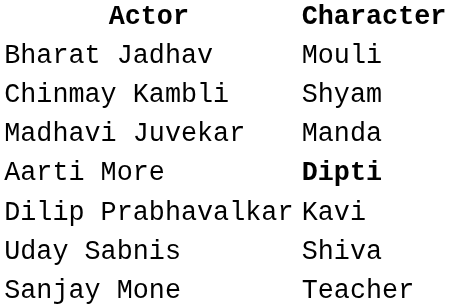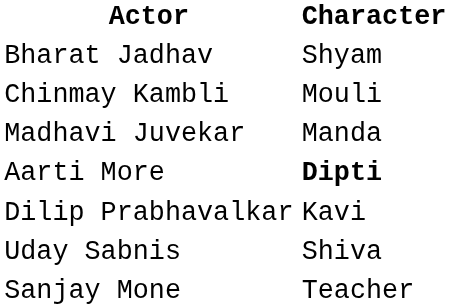 <table>
 <tr>
 <th>Actor</th>
 <th>Character</th>
 </tr>
 <tr>
 <td>Bharat Jadhav</td>
-<td>Mouli</td>
+<td>Shyam</td>
 </tr>
 <tr>
 <td>Chinmay Kambli</td>
-<td>Shyam</td>
+<td>Mouli</td>
 </tr>
 <tr>
 <td>Madhavi Juvekar</td>
 <td>Manda</td>
 </tr>
 <tr>
 <td>Aarti More</td>
 <td><strong>Dipti</strong></td>
 </tr>
 <tr>
 <td>Dilip Prabhavalkar</td>
 <td>Kavi</td>
 </tr>
 <tr>
 <td>Uday Sabnis</td>
 <td>Shiva</td>
 </tr>
 <tr>
 <td>Sanjay Mone</td>
 <td>Teacher</td>
 </tr>
 </table>
